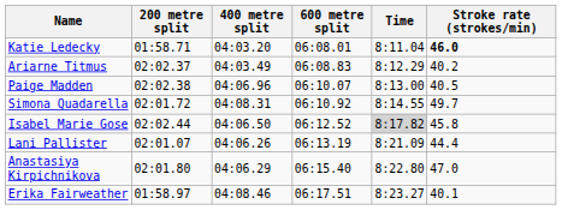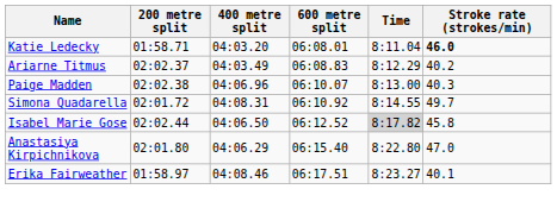 <table class="wikitable sortable mw-collapsible">
 <tr>
 <th scope="col">Name</th>
 <th scope="col">200 metre split</th>
 <th scope="col">400 metre split</th>
 <th scope="col">600 metre split</th>
 <th scope="col">Time</th>
 <th scope="col">Stroke rate (strokes/min)</th>
 </tr>
 <tr>
 <td><a href='#'>Katie Ledecky</a></td>
 <td>01:58.71</td>
 <td>04:03.20</td>
 <td>06:08.01</td>
 <td>8:11.04</td>
 <td><strong>46.0</strong></td>
 </tr>
 <tr>
 <td><a href='#'>Ariarne Titmus</a></td>
 <td>02:02.37</td>
 <td>04:03.49</td>
 <td>06:08.83</td>
 <td>8:12.29</td>
 <td>40.2</td>
 </tr>
 <tr>
 <td><a href='#'>Paige Madden</a></td>
 <td>02:02.38</td>
 <td>04:06.96</td>
 <td>06:10.07</td>
 <td>8:13.00</td>
-<td>40.5</td>
+<td>40.3</td>
 </tr>
 <tr>
 <td><a href='#'>Simona Quadarella</a></td>
 <td>02:01.72</td>
 <td>04:08.31</td>
 <td>06:10.92</td>
 <td>8:14.55</td>
 <td>49.7</td>
 </tr>
 <tr>
 <td><a href='#'>Isabel Marie Gose</a></td>
 <td>02:02.44</td>
 <td>04:06.50</td>
 <td>06:12.52</td>
 <td style="background: lightgrey;">8:17.82</td>
 <td>45.8</td>
 </tr>
 <tr>
-<td><a href='#'>Lani Pallister</a></td>
-<td>02:01.07</td>
-<td>04:06.26</td>
-<td>06:13.19</td>
-<td>8:21.09</td>
-<td>44.4</td>
-</tr>
-<tr>
 <td><a href='#'>Anastasiya Kirpichnikova</a></td>
 <td>02:01.80</td>
 <td>04:06.29</td>
 <td>06:15.40</td>
 <td>8:22.80</td>
 <td>47.0</td>
 </tr>
 <tr>
 <td><a href='#'>Erika Fairweather</a></td>
 <td>01:58.97</td>
 <td>04:08.46</td>
 <td>06:17.51</td>
 <td>8:23.27</td>
 <td>40.1</td>
 </tr>
 </table>
